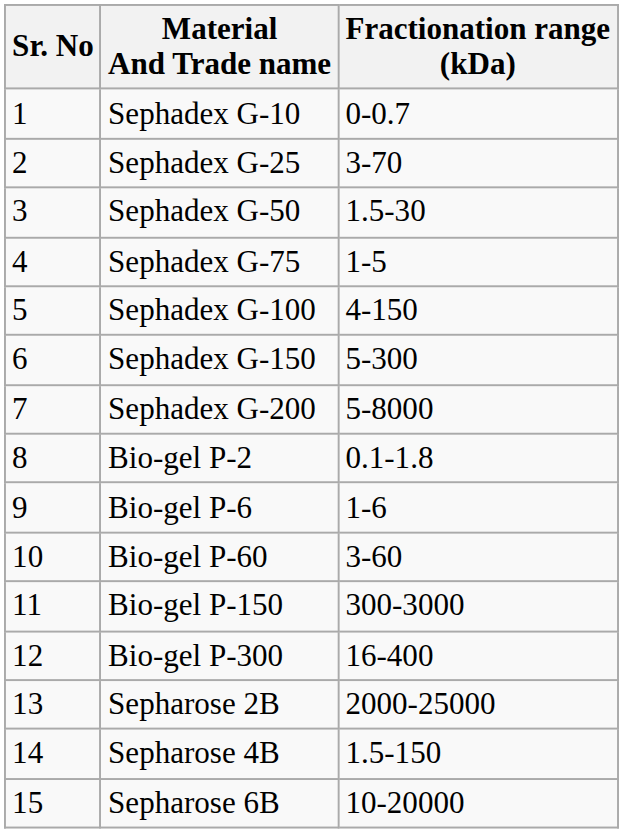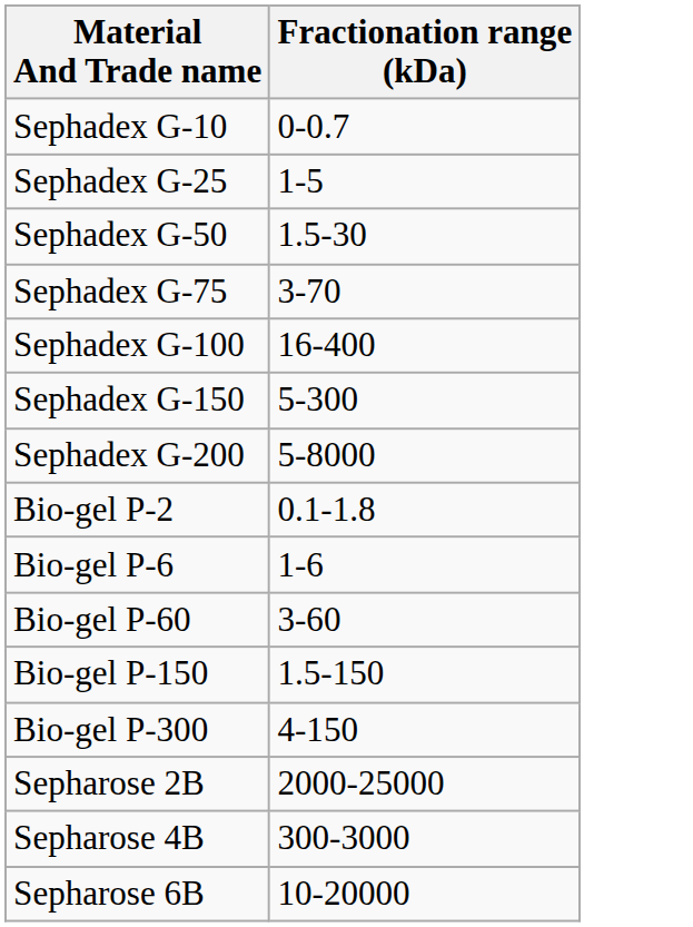 <table class="wikitable">
 <tr>
-<th>Sr. No</th>
 <th>Material<br>And Trade name</th>
 <th>Fractionation range<br>(kDa)</th>
 </tr>
 <tr>
-<td>1</td>
 <td>Sephadex G-10</td>
 <td>0-0.7</td>
 </tr>
 <tr>
-<td>2</td>
 <td>Sephadex G-25</td>
-<td>3-70</td>
+<td>1-5</td>
 </tr>
 <tr>
-<td>3</td>
 <td>Sephadex G-50</td>
 <td>1.5-30</td>
 </tr>
 <tr>
-<td>4</td>
 <td>Sephadex G-75</td>
-<td>1-5</td>
+<td>3-70</td>
 </tr>
 <tr>
-<td>5</td>
 <td>Sephadex G-100</td>
-<td>4-150</td>
+<td>16-400</td>
 </tr>
 <tr>
-<td>6</td>
 <td>Sephadex G-150</td>
 <td>5-300</td>
 </tr>
 <tr>
-<td>7</td>
 <td>Sephadex G-200</td>
 <td>5-8000</td>
 </tr>
 <tr>
-<td>8</td>
 <td>Bio-gel P-2</td>
 <td>0.1-1.8</td>
 </tr>
 <tr>
-<td>9</td>
 <td>Bio-gel P-6</td>
 <td>1-6</td>
 </tr>
 <tr>
-<td>10</td>
 <td>Bio-gel P-60</td>
 <td>3-60</td>
 </tr>
 <tr>
-<td>11</td>
 <td>Bio-gel P-150</td>
-<td>300-3000</td>
+<td>1.5-150</td>
 </tr>
 <tr>
-<td>12</td>
 <td>Bio-gel P-300</td>
-<td>16-400</td>
+<td>4-150</td>
 </tr>
 <tr>
-<td>13</td>
 <td>Sepharose 2B</td>
 <td>2000-25000</td>
 </tr>
 <tr>
-<td>14</td>
 <td>Sepharose 4B</td>
-<td>1.5-150</td>
+<td>300-3000</td>
 </tr>
 <tr>
-<td>15</td>
 <td>Sepharose 6B</td>
 <td>10-20000</td>
 </tr>
 </table>
